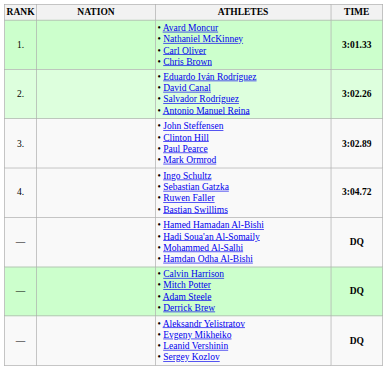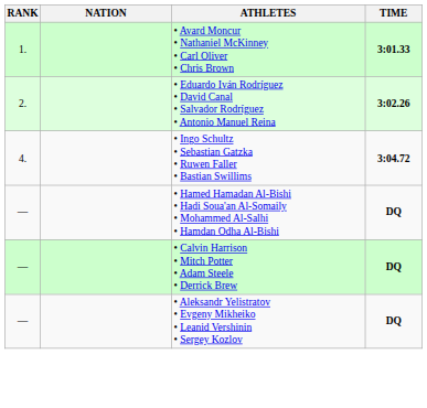 <table class="wikitable" style="border-collapse: collapse; font-size: 90%;">
 <tr>
 <th>RANK</th>
 <th style="width: 12em">NATION</th>
 <th style="width: 18em">ATHLETES</th>
 <th style="width: 5em">TIME</th>
 </tr>
 <tr style="background:#ccffcc;">
 <td align="center">1.</td>
 <td align="center"></td>
 <td>• <a href='#'>Avard Moncur</a><br>• <a href='#'>Nathaniel McKinney</a><br>• <a href='#'>Carl Oliver</a><br>• <a href='#'>Chris Brown</a></td>
 <td align="center"><strong>3:01.33</strong></td>
 </tr>
 <tr style="background:#ddffdd;">
 <td align="center">2.</td>
 <td align="center"></td>
 <td>• <a href='#'>Eduardo Iván Rodríguez</a><br>• <a href='#'>David Canal</a><br>• <a href='#'>Salvador Rodríguez</a><br>• <a href='#'>Antonio Manuel Reina</a></td>
 <td align="center"><strong>3:02.26</strong></td>
-</tr>
-<tr>
-<td align="center">3.</td>
-<td align="center"></td>
-<td>• <a href='#'>John Steffensen</a><br>• <a href='#'>Clinton Hill</a><br>• <a href='#'>Paul Pearce</a><br>• <a href='#'>Mark Ormrod</a></td>
-<td align="center"><strong>3:02.89</strong></td>
 </tr>
 <tr>
 <td align="center">4.</td>
 <td align="center"></td>
 <td>• <a href='#'>Ingo Schultz</a><br>• <a href='#'>Sebastian Gatzka</a><br>• <a href='#'>Ruwen Faller</a><br>• <a href='#'>Bastian Swillims</a></td>
 <td align="center"><strong>3:04.72</strong></td>
 </tr>
 <tr>
 <td align="center">—</td>
 <td align="center"></td>
 <td>• <a href='#'>Hamed Hamadan Al-Bishi</a><br>• <a href='#'>Hadi Soua'an Al-Somaily</a><br>• <a href='#'>Mohammed Al-Salhi</a><br>• <a href='#'>Hamdan Odha Al-Bishi</a></td>
 <td align="center"><strong>DQ</strong></td>
 </tr>
 <tr style="background:#ccffcc;">
 <td align="center">—</td>
 <td align="center"></td>
 <td>• <a href='#'>Calvin Harrison</a><br>• <a href='#'>Mitch Potter</a><br>• <a href='#'>Adam Steele</a><br>• <a href='#'>Derrick Brew</a></td>
 <td align="center"><strong>DQ</strong></td>
 </tr>
 <tr>
 <td align="center">—</td>
 <td align="center"></td>
 <td>• <a href='#'>Aleksandr Yelistratov</a><br>• <a href='#'>Evgeny Mikheiko</a><br>• <a href='#'>Leanid Vershinin</a><br>• <a href='#'>Sergey Kozlov</a></td>
 <td align="center"><strong>DQ</strong></td>
 </tr>
 </table>
